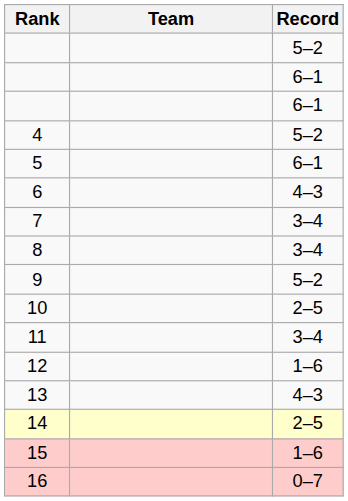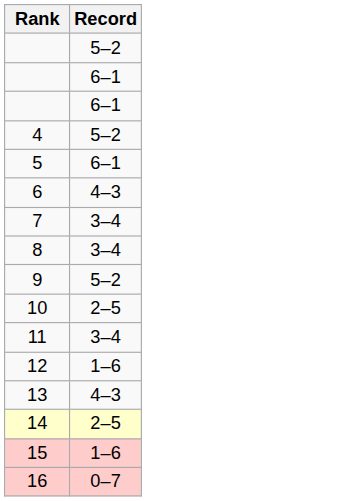 <table class="wikitable" style="text-align: center">
 <tr>
 <th width=50>Rank</th>
-<th width=170>Team</th>
 <th width=50>Record</th>
 </tr>
 <tr>
 <td></td>
-<td align=left></td>
 <td>5–2</td>
 </tr>
 <tr>
 <td></td>
-<td align=left></td>
 <td>6–1</td>
 </tr>
 <tr>
 <td></td>
-<td align=left></td>
 <td>6–1</td>
 </tr>
 <tr>
 <td>4</td>
-<td align=left></td>
 <td>5–2</td>
 </tr>
 <tr>
 <td>5</td>
-<td align=left></td>
 <td>6–1</td>
 </tr>
 <tr>
 <td>6</td>
-<td align=left></td>
 <td>4–3</td>
 </tr>
 <tr>
 <td>7</td>
-<td align=left></td>
 <td>3–4</td>
 </tr>
 <tr>
 <td>8</td>
-<td align=left></td>
 <td>3–4</td>
 </tr>
 <tr>
 <td>9</td>
-<td align=left></td>
 <td>5–2</td>
 </tr>
 <tr>
 <td>10</td>
-<td align=left></td>
 <td>2–5</td>
 </tr>
 <tr>
 <td>11</td>
-<td align=left></td>
 <td>3–4</td>
 </tr>
 <tr>
 <td>12</td>
-<td align=left></td>
 <td>1–6</td>
 </tr>
 <tr>
 <td>13</td>
-<td align=left></td>
 <td>4–3</td>
 </tr>
 <tr bgcolor=#ffffcc>
 <td>14</td>
-<td align=left></td>
 <td>2–5</td>
 </tr>
 <tr bgcolor=#ffcccc>
 <td>15</td>
-<td align=left></td>
 <td>1–6</td>
 </tr>
 <tr bgcolor=#ffcccc>
 <td>16</td>
-<td align=left></td>
 <td>0–7</td>
 </tr>
 </table>
